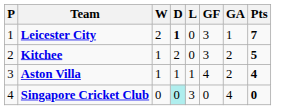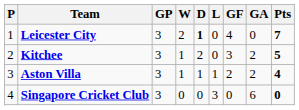 <table class="wikitable">
 <tr>
 <th>P</th>
 <th>Team</th>
+<th>GP</th>
 <th>W</th>
 <th>D</th>
 <th>L</th>
 <th>GF</th>
 <th>GA</th>
 <th>Pts</th>
 </tr>
 <tr>
 <td>1</td>
 <td><a href='#'><strong>Leicester City</strong></a></td>
+<td>3</td>
 <td>2</td>
 <td><strong>1</strong></td>
 <td>0</td>
-<td>3</td>
-<td>1</td>
+<td>4</td>
+<td>0</td>
 <td><strong>7</strong></td>
 </tr>
 <tr>
 <td>2</td>
 <td><a href='#'><strong>Kitchee</strong></a></td>
+<td>3</td>
 <td>1</td>
 <td>2</td>
 <td>0</td>
 <td>3</td>
 <td>2</td>
 <td><strong>5</strong></td>
 </tr>
 <tr>
 <td>3</td>
 <td><a href='#'><strong>Aston Villa</strong></a></td>
+<td>3</td>
 <td>1</td>
 <td>1</td>
 <td>1</td>
-<td>4</td>
+<td>2</td>
 <td>2</td>
 <td><strong>4</strong></td>
 </tr>
 <tr>
 <td>4</td>
 <td><strong><a href='#'>Singapore Cricket Club</a></strong></td>
-<td>0</td>
-<td style="background: paleturquoise;">0</td>
 <td>3</td>
 <td>0</td>
-<td>4</td>
+<td>0</td>
+<td>3</td>
+<td>0</td>
+<td>6</td>
 <td><strong>0</strong></td>
 </tr>
 </table>
